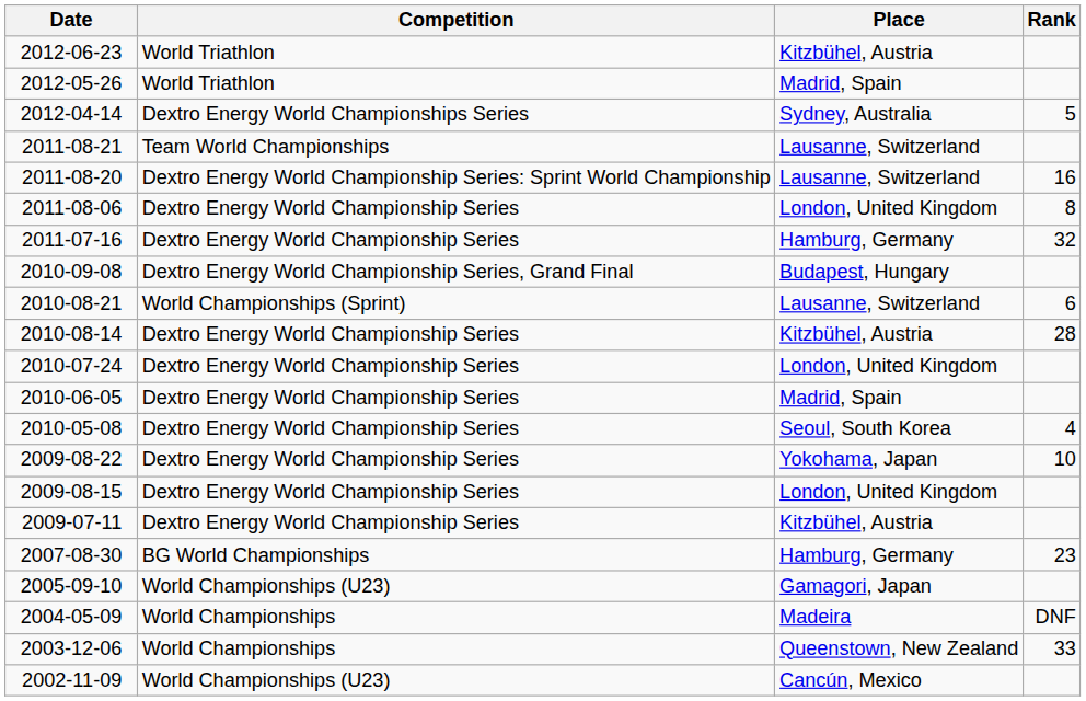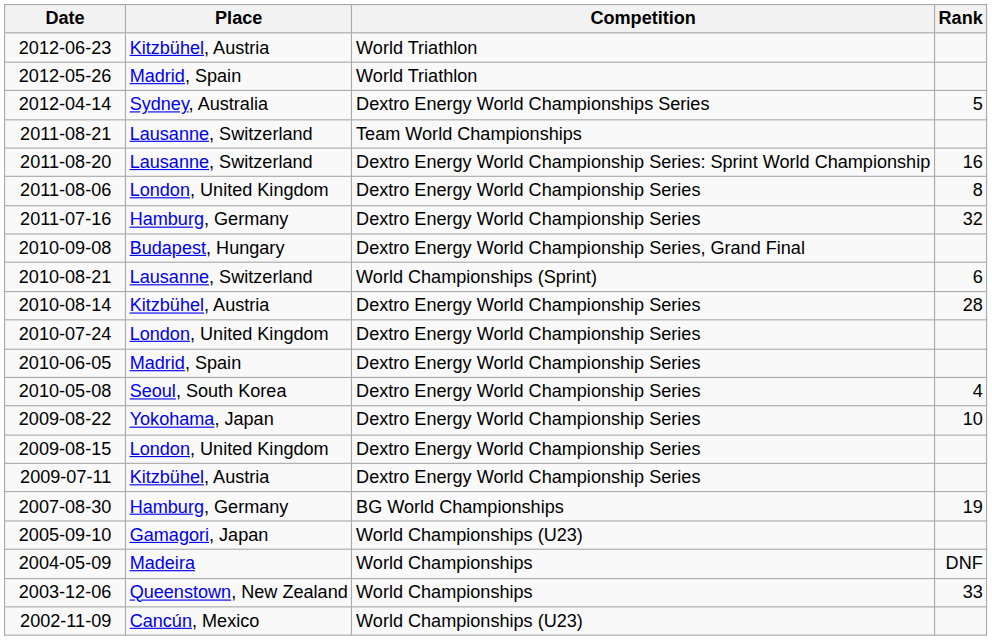 <table class="wikitable">
 <tr>
 <th>Date</th>
+<th>Place</th>
 <th>Competition</th>
-<th>Place</th>
 <th>Rank</th>
 </tr>
 <tr>
 <td style="text-align:right">  2012-06-23  </td>
+<td><a href='#'>Kitzbühel</a>, Austria</td>
 <td>World Triathlon</td>
-<td><a href='#'>Kitzbühel</a>, Austria</td>
 <td style="text-align:right"></td>
 </tr>
 <tr>
 <td style="text-align:right">  2012-05-26  </td>
+<td><a href='#'>Madrid</a>, Spain</td>
 <td>World Triathlon</td>
-<td><a href='#'>Madrid</a>, Spain</td>
 <td style="text-align:right"></td>
 </tr>
 <tr>
 <td style="text-align:right">  2012-04-14  </td>
+<td><a href='#'>Sydney</a>, Australia</td>
 <td>Dextro Energy World Championships Series</td>
-<td><a href='#'>Sydney</a>, Australia</td>
 <td style="text-align:right">5</td>
 </tr>
 <tr>
 <td style="text-align:right">  2011-08-21  </td>
+<td><a href='#'>Lausanne</a>, Switzerland</td>
 <td>Team World Championships</td>
-<td><a href='#'>Lausanne</a>, Switzerland</td>
 <td style="text-align:right"></td>
 </tr>
 <tr>
 <td style="text-align:right">  2011-08-20  </td>
+<td><a href='#'>Lausanne</a>, Switzerland</td>
 <td>Dextro Energy World Championship Series: Sprint World Championship</td>
-<td><a href='#'>Lausanne</a>, Switzerland</td>
 <td style="text-align:right">16</td>
 </tr>
 <tr>
 <td style="text-align:right">  2011-08-06  </td>
+<td><a href='#'>London</a>, United Kingdom</td>
 <td>Dextro Energy World Championship Series</td>
-<td><a href='#'>London</a>, United Kingdom</td>
 <td style="text-align:right">8</td>
 </tr>
 <tr>
 <td style="text-align:right">  2011-07-16  </td>
+<td><a href='#'>Hamburg</a>, Germany</td>
 <td>Dextro Energy World Championship Series</td>
-<td><a href='#'>Hamburg</a>, Germany</td>
 <td style="text-align:right">32</td>
 </tr>
 <tr>
 <td style="text-align:right">  2010-09-08  </td>
+<td><a href='#'>Budapest</a>, Hungary</td>
 <td>Dextro Energy World Championship Series, Grand Final</td>
-<td><a href='#'>Budapest</a>, Hungary</td>
 <td style="text-align:right"></td>
 </tr>
 <tr>
 <td style="text-align:right">  2010-08-21  </td>
+<td><a href='#'>Lausanne</a>, Switzerland</td>
 <td>World Championships (Sprint)</td>
-<td><a href='#'>Lausanne</a>, Switzerland</td>
 <td style="text-align:right">6</td>
 </tr>
 <tr>
 <td style="text-align:right">  2010-08-14  </td>
+<td><a href='#'>Kitzbühel</a>, Austria</td>
 <td>Dextro Energy World Championship Series</td>
-<td><a href='#'>Kitzbühel</a>, Austria</td>
 <td style="text-align:right">28</td>
 </tr>
 <tr>
 <td style="text-align:right">  2010-07-24  </td>
+<td><a href='#'>London</a>, United Kingdom</td>
 <td>Dextro Energy World Championship Series</td>
-<td><a href='#'>London</a>, United Kingdom</td>
 <td style="text-align:right"></td>
 </tr>
 <tr>
 <td style="text-align:right">  2010-06-05  </td>
+<td><a href='#'>Madrid</a>, Spain</td>
 <td>Dextro Energy World Championship Series</td>
-<td><a href='#'>Madrid</a>, Spain</td>
 <td style="text-align:right"></td>
 </tr>
 <tr>
 <td style="text-align:right">  2010-05-08  </td>
+<td><a href='#'>Seoul</a>, South Korea</td>
 <td>Dextro Energy World Championship Series</td>
-<td><a href='#'>Seoul</a>, South Korea</td>
 <td style="text-align:right">4</td>
 </tr>
 <tr>
 <td style="text-align:right">  2009-08-22  </td>
+<td><a href='#'>Yokohama</a>, Japan</td>
 <td>Dextro Energy World Championship Series</td>
-<td><a href='#'>Yokohama</a>, Japan</td>
 <td style="text-align:right">10</td>
 </tr>
 <tr>
 <td style="text-align:right">  2009-08-15  </td>
+<td><a href='#'>London</a>, United Kingdom</td>
 <td>Dextro Energy World Championship Series</td>
-<td><a href='#'>London</a>, United Kingdom</td>
 <td style="text-align:right"></td>
 </tr>
 <tr>
 <td style="text-align:right">  2009-07-11  </td>
+<td><a href='#'>Kitzbühel</a>, Austria</td>
 <td>Dextro Energy World Championship Series</td>
-<td><a href='#'>Kitzbühel</a>, Austria</td>
 <td style="text-align:right"></td>
 </tr>
 <tr>
 <td style="text-align:right">  2007-08-30  </td>
+<td><a href='#'>Hamburg</a>, Germany</td>
 <td>BG World Championships</td>
-<td><a href='#'>Hamburg</a>, Germany</td>
-<td style="text-align:right">23</td>
+<td style="text-align:right">19</td>
 </tr>
 <tr>
 <td style="text-align:right">  2005-09-10  </td>
+<td><a href='#'>Gamagori</a>, Japan</td>
 <td>World Championships (U23)</td>
-<td><a href='#'>Gamagori</a>, Japan</td>
 <td style="text-align:right"></td>
 </tr>
 <tr>
 <td style="text-align:right">  2004-05-09  </td>
+<td><a href='#'>Madeira</a></td>
 <td>World Championships</td>
-<td><a href='#'>Madeira</a></td>
 <td style="text-align:right">DNF</td>
 </tr>
 <tr>
 <td style="text-align:right">  2003-12-06  </td>
+<td><a href='#'>Queenstown</a>, New Zealand</td>
 <td>World Championships</td>
-<td><a href='#'>Queenstown</a>, New Zealand</td>
 <td style="text-align:right">33</td>
 </tr>
 <tr>
 <td style="text-align:right">  2002-11-09  </td>
+<td><a href='#'>Cancún</a>, Mexico</td>
 <td>World Championships (U23)</td>
-<td><a href='#'>Cancún</a>, Mexico</td>
 <td style="text-align:right"></td>
 </tr>
 </table>
